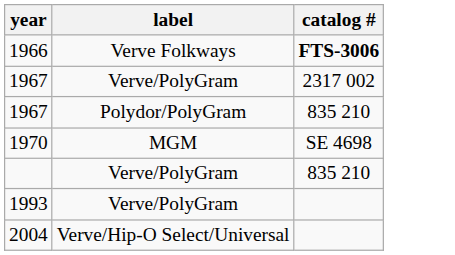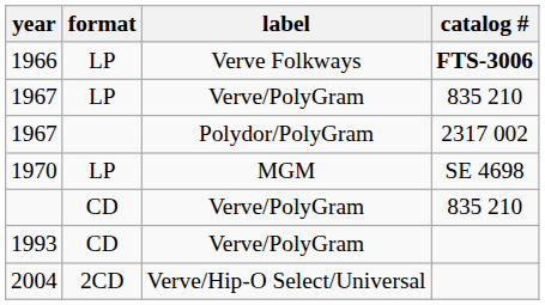 <table class="wikitable" style="text-align:center">
 <tr>
 <th>year</th>
+<th>format</th>
 <th>label</th>
 <th>catalog #</th>
 </tr>
 <tr>
 <td>1966</td>
+<td>LP</td>
 <td>Verve Folkways</td>
 <td><strong>FTS-3006</strong></td>
 </tr>
 <tr>
 <td>1967</td>
+<td>LP</td>
 <td>Verve/PolyGram</td>
+<td>835 210</td>
+</tr>
+<tr>
+<td>1967</td>
+<td></td>
+<td>Polydor/PolyGram</td>
 <td>2317 002</td>
 </tr>
 <tr>
-<td>1967</td>
-<td>Polydor/PolyGram</td>
-<td>835 210</td>
-</tr>
-<tr>
 <td>1970</td>
+<td>LP</td>
 <td>MGM</td>
 <td>SE 4698</td>
 </tr>
 <tr>
 <td></td>
+<td>CD</td>
 <td>Verve/PolyGram</td>
 <td>835 210</td>
 </tr>
 <tr>
 <td>1993</td>
+<td>CD</td>
 <td>Verve/PolyGram</td>
 <td></td>
 </tr>
 <tr>
 <td>2004</td>
+<td>2CD</td>
 <td>Verve/Hip-O Select/Universal</td>
 <td></td>
 </tr>
 </table>
